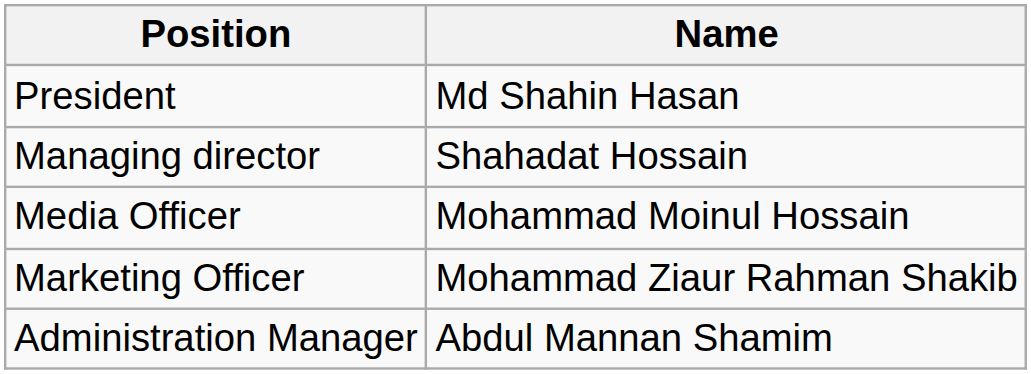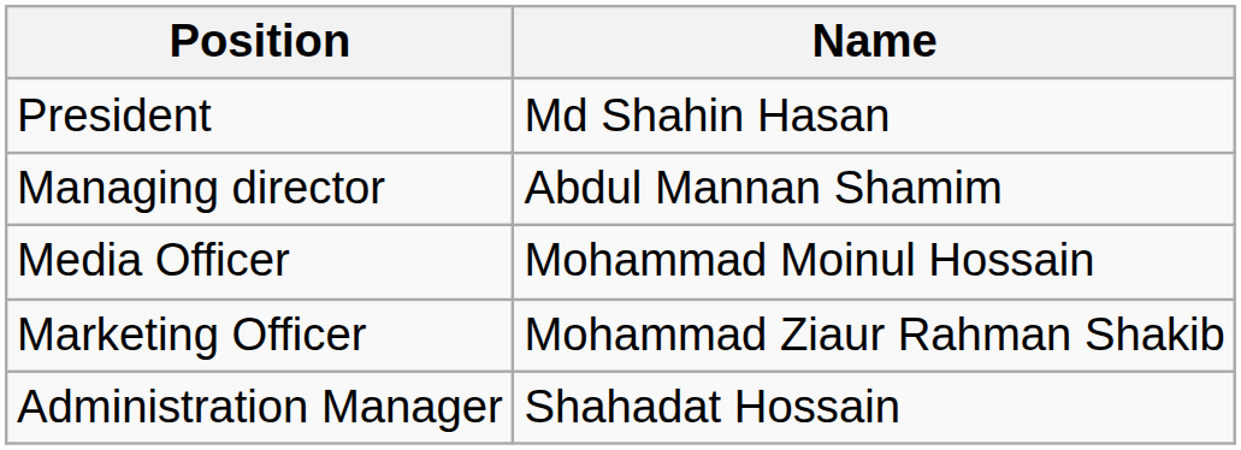 <table class="wikitable">
 <tr>
 <th>Position</th>
 <th>Name</th>
 </tr>
 <tr>
 <td>President</td>
 <td> Md Shahin Hasan</td>
 </tr>
 <tr>
 <td>Managing director</td>
-<td> Shahadat Hossain</td>
+<td>  Abdul Mannan Shamim</td>
 </tr>
 <tr>
 <td>Media Officer</td>
 <td> Mohammad Moinul Hossain</td>
 </tr>
 <tr>
 <td>Marketing Officer</td>
 <td> Mohammad Ziaur Rahman Shakib</td>
 </tr>
 <tr>
 <td>Administration Manager</td>
-<td>  Abdul Mannan Shamim</td>
+<td> Shahadat Hossain</td>
 </tr>
 </table>
